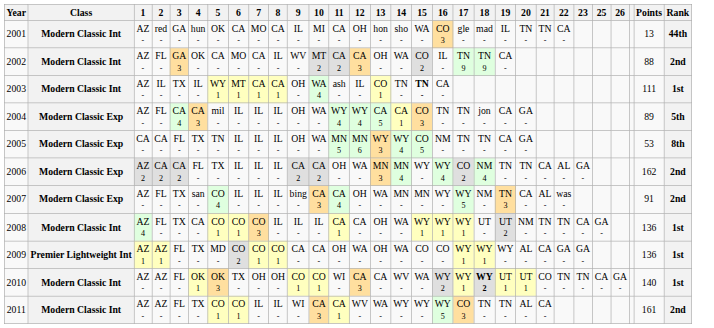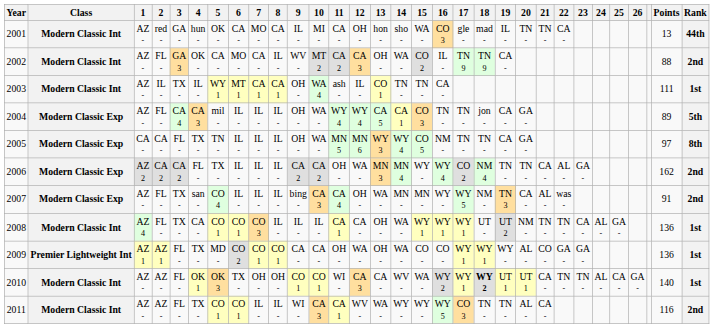 <table class="wikitable" style="text-align:center; font-size:95%">
 <tr>
 <th>Year</th>
 <th>Class</th>
 <th>1</th>
 <th>2</th>
 <th>3</th>
 <th>4</th>
 <th>5</th>
 <th>6</th>
 <th>7</th>
 <th>8</th>
 <th>9</th>
 <th>10</th>
 <th>11</th>
 <th>12</th>
 <th>13</th>
 <th>14</th>
 <th>15</th>
 <th>16</th>
 <th>17</th>
 <th>18</th>
 <th>19</th>
 <th>20</th>
 <th>21</th>
 <th>22</th>
 <th>23</th>
+<th>24</th>
 <th>25</th>
 <th>26</th>
 <th></th>
 <th>Points</th>
 <th>Rank</th>
 </tr>
 <tr>
 <td>2001</td>
 <th>Modern Classic Int</th>
 <td>AZ<br><small>-</small></td>
 <td>red<br><small>-</small></td>
 <td>GA<br><small>-</small></td>
 <td>hun<br><small>-</small></td>
 <td>OK<br><small>-</small></td>
 <td>CA<br><small>-</small></td>
 <td>MO<br><small>-</small></td>
 <td>CA<br><small>-</small></td>
 <td>IL<br><small>-</small></td>
 <td>MI<br><small>-</small></td>
 <td>CA<br><small>-</small></td>
 <td>OH<br><small>-</small></td>
 <td>hon<br><small>-</small></td>
 <td>sho<br><small>-</small></td>
 <td>WA<br><small>-</small></td>
 <td style="background:#FFDF9F;">CO<br><small>3</small></td>
 <td>gle<br><small>-</small></td>
 <td>mad<br><small>-</small></td>
 <td>IL<br><small>-</small></td>
 <td>TN<br><small>-</small></td>
 <td>TN<br><small>-</small></td>
 <td>CA<br><small>-</small></td>
+<td></td>
 <td></td>
 <td></td>
 <td></td>
 <td></td>
 <td>13</td>
 <th>44th</th>
 </tr>
 <tr>
 <td>2002</td>
 <th>Modern Classic Int</th>
 <td>AZ<br><small>-</small></td>
 <td>FL<br><small>-</small></td>
 <td style="background:#FFDF9F;">GA<br><small>3</small></td>
 <td>OK<br><small>-</small></td>
 <td>CA<br><small>-</small></td>
 <td>MO<br><small>-</small></td>
 <td>CA<br><small>-</small></td>
 <td>IL<br><small>-</small></td>
 <td>WV<br><small>-</small></td>
 <td style="background:#DFDFDF;">MT<br><small>2</small></td>
 <td style="background:#DFDFDF;">CA<br><small>2</small></td>
 <td style="background:#FFDF9F;">CA<br><small>3</small></td>
 <td>OH<br><small>-</small></td>
 <td>WA<br><small>-</small></td>
 <td style="background:#DFDFDF;">CO<br><small>2</small></td>
 <td>IL<br><small>-</small></td>
 <td style="background:#DFFFDF;">TN<br><small>9</small></td>
 <td style="background:#DFFFDF;">TN<br><small>9</small></td>
 <td>CA<br><small>-</small></td>
 <td></td>
 <td></td>
 <td></td>
 <td></td>
 <td></td>
 <td></td>
 <td></td>
+<td></td>
 <td>88</td>
 <th>2nd</th>
 </tr>
 <tr>
 <td>2003</td>
 <th>Modern Classic Int</th>
 <td>AZ<br><small>-</small></td>
 <td>IL<br><small>-</small></td>
 <td>TX<br><small>-</small></td>
 <td>IL<br><small>-</small></td>
 <td style="background:#FFFFBF;">WY<br><small>1</small></td>
 <td style="background:#FFFFBF;">MT<br><small>1</small></td>
 <td style="background:#FFFFBF;">CA<br><small>1</small></td>
 <td style="background:#FFFFBF;">CA<br><small>1</small></td>
 <td>OH<br><small>-</small></td>
 <td style="background:#DFFFDF;">WA<br><small>4</small></td>
 <td>ash<br><small>-</small></td>
 <td>IL<br><small>-</small></td>
 <td style="background:#FFFFBF;">CO<br><small>1</small></td>
 <td>TN<br><small>-</small></td>
-<td><strong>TN<br><small>-</small></strong></td>
+<td>TN<br><small>-</small></td>
 <td>CA<br><small>-</small></td>
+<td></td>
 <td></td>
 <td></td>
 <td></td>
 <td></td>
 <td></td>
 <td></td>
 <td></td>
 <td></td>
 <td></td>
 <td></td>
 <td>111</td>
 <th>1st</th>
 </tr>
 <tr>
 <td>2004</td>
 <th>Modern Classic Exp</th>
 <td>AZ<br><small>-</small></td>
 <td>FL<br><small>-</small></td>
 <td style="background:#DFFFDF;">CA<br><small>4</small></td>
 <td style="background:#FFDF9F;">CA<br><small>3</small></td>
 <td>mil<br><small>-</small></td>
 <td>IL<br><small>-</small></td>
 <td>IL<br><small>-</small></td>
 <td>IL<br><small>-</small></td>
 <td>OH<br><small>-</small></td>
 <td>WA<br><small>-</small></td>
 <td style="background:#DFFFDF;">WY<br><small>4</small></td>
 <td style="background:#DFFFDF;">WY<br><small>4</small></td>
 <td style="background:#DFFFDF;">CA<br><small>5</small></td>
 <td style="background:#FFFFBF;">CA<br><small>1</small></td>
 <td style="background:#FFDF9F;">CO<br><small>3</small></td>
 <td>TN<br><small>-</small></td>
 <td>TN<br><small>-</small></td>
 <td>jon<br><small>-</small></td>
 <td>CA<br><small>-</small></td>
 <td>GA<br><small>-</small></td>
 <td></td>
 <td></td>
 <td></td>
 <td></td>
 <td></td>
 <td></td>
+<td></td>
 <td>89</td>
 <th>5th</th>
 </tr>
 <tr>
 <td>2005</td>
 <th>Modern Classic Exp</th>
 <td>CA<br><small>-</small></td>
 <td>CA<br><small>-</small></td>
 <td>FL<br><small>-</small></td>
 <td>TX<br><small>-</small></td>
 <td>TN<br><small>-</small></td>
 <td>IL<br><small>-</small></td>
 <td>IL<br><small>-</small></td>
 <td>IL<br><small>-</small></td>
 <td>OH<br><small>-</small></td>
 <td>WA<br><small>-</small></td>
 <td style="background:#DFFFDF;">MN<br><small>5</small></td>
 <td style="background:#DFFFDF;">MN<br><small>6</small></td>
 <td style="background:#FFDF9F;">WY<br><small>3</small></td>
 <td style="background:#DFFFDF;">WY<br><small>4</small></td>
 <td style="background:#DFFFDF;">CO<br><small>5</small></td>
 <td>NM<br><small>-</small></td>
 <td>TN<br><small>-</small></td>
 <td>TN<br><small>-</small></td>
 <td>CA<br><small>-</small></td>
 <td>GA<br><small>-</small></td>
 <td></td>
 <td></td>
 <td></td>
 <td></td>
 <td></td>
 <td></td>
-<td>53</td>
+<td></td>
+<td>97</td>
 <th>8th</th>
 </tr>
 <tr>
 <td>2006</td>
 <th>Modern Classic Exp</th>
 <td style="background:#DFDFDF;">AZ<br><small>2</small></td>
 <td style="background:#DFDFDF;">CA<br><small>2</small></td>
 <td style="background:#DFDFDF;">CA<br><small>2</small></td>
 <td>FL<br><small>-</small></td>
 <td>TX<br><small>-</small></td>
 <td>IL<br><small>-</small></td>
 <td>IL<br><small>-</small></td>
 <td>IL<br><small>-</small></td>
 <td style="background:#DFDFDF;">CA<br><small>2</small></td>
 <td style="background:#DFDFDF;">CA<br><small>2</small></td>
 <td>OH<br><small>-</small></td>
 <td>WA<br><small>-</small></td>
 <td style="background:#FFDF9F;">MN<br><small>3</small></td>
 <td style="background:#DFFFDF;">MN<br><small>4</small></td>
 <td>WY<br><small>-</small></td>
 <td style="background:#DFFFDF;">WY<br><small>4</small></td>
 <td style="background:#DFDFDF;">CO<br><small>2</small></td>
 <td style="background:#DFFFDF;">NM<br><small>4</small></td>
 <td>TN<br><small>-</small></td>
 <td>TN<br><small>-</small></td>
 <td>CA<br><small>-</small></td>
 <td>AL<br><small>-</small></td>
 <td>GA<br><small>-</small></td>
+<td></td>
 <td></td>
 <td></td>
 <td></td>
 <td>162</td>
 <th>2nd</th>
 </tr>
 <tr>
 <td>2007</td>
 <th>Modern Classic Exp</th>
 <td>AZ<br><small>-</small></td>
 <td>FL<br><small>-</small></td>
 <td>TX<br><small>-</small></td>
 <td>san<br><small>-</small></td>
 <td style="background:#DFFFDF;">CO<br><small>4</small></td>
 <td>IL<br><small>-</small></td>
 <td>IL<br><small>-</small></td>
 <td>IL<br><small>-</small></td>
 <td>bing<br><small>-</small></td>
 <td style="background:#FFDF9F;">CA<br><small>3</small></td>
 <td style="background:#DFFFDF;">CA<br><small>4</small></td>
 <td>OH<br><small>-</small></td>
 <td>WA<br><small>-</small></td>
 <td>MN<br><small>-</small></td>
 <td>MN<br><small>-</small></td>
 <td>WY<br><small>-</small></td>
 <td style="background:#DFFFDF;">WY<br><small>5</small></td>
 <td>NM<br><small>-</small></td>
 <td style="background:#FFDF9F;">TN<br><small>3</small></td>
 <td>CA<br><small>-</small></td>
 <td>AL<br><small>-</small></td>
 <td>was<br><small>-</small></td>
 <td></td>
 <td></td>
 <td></td>
 <td></td>
+<td></td>
 <td>91</td>
 <th>2nd</th>
 </tr>
 <tr>
 <td>2008</td>
 <th>Modern Classic Int</th>
 <td style="background:#DFFFDF;">AZ<br><small>4</small></td>
 <td>FL<br><small>-</small></td>
 <td>TX<br><small>-</small></td>
 <td>CA<br><small>-</small></td>
 <td style="background:#FFFFBF;">CO<br><small>1</small></td>
 <td style="background:#FFFFBF;">CO<br><small>1</small></td>
 <td style="background:#FFDF9F;">CO<br><small>3</small></td>
 <td>IL<br><small>-</small></td>
 <td>IL<br><small>-</small></td>
 <td>IL<br><small>-</small></td>
 <td style="background:#FFFFBF;">CA<br><small>1</small></td>
 <td>CA<br><small>-</small></td>
 <td>OH<br><small>-</small></td>
 <td>WA<br><small>-</small></td>
 <td style="background:#FFFFBF;">WY<br><small>1</small></td>
 <td style="background:#FFFFBF;">WY<br><small>1</small></td>
 <td style="background:#FFFFBF;">WY<br><small>1</small></td>
 <td>UT<br><small>-</small></td>
 <td style="background:#DFDFDF;">UT<br><small>2</small></td>
 <td>NM<br><small>-</small></td>
 <td>TN<br><small>-</small></td>
 <td>TN<br><small>-</small></td>
 <td>CA<br><small>-</small></td>
+<td>AL<br><small>-</small></td>
 <td>GA<br><small>-</small></td>
 <td></td>
 <td></td>
 <td>136</td>
 <th>1st</th>
 </tr>
 <tr>
 <td>2009</td>
 <th>Premier Lightweight Int</th>
 <td style="background:#FFFFBF;">AZ<br><small>1</small></td>
 <td style="background:#FFFFBF;">AZ<br><small>1</small></td>
 <td>FL<br><small>-</small></td>
 <td>TX<br><small>-</small></td>
 <td>MD<br><small>-</small></td>
 <td style="background:#DFDFDF;">CO<br><small>2</small></td>
 <td style="background:#FFFFBF;">CO<br><small>1</small></td>
 <td style="background:#FFFFBF;">CO<br><small>1</small></td>
 <td>CA<br><small>-</small></td>
 <td>CA<br><small>-</small></td>
 <td>OH<br><small>-</small></td>
 <td>WA<br><small>-</small></td>
 <td>OH<br><small>-</small></td>
 <td>WA<br><small>-</small></td>
 <td>CO<br><small>-</small></td>
 <td>CO<br><small>-</small></td>
 <td style="background:#FFFFBF;">WY<br><small>1</small></td>
 <td style="background:#FFFFBF;">WY<br><small>1</small></td>
 <td>WY<br><small>-</small></td>
 <td>AL<br><small>-</small></td>
-<td>CA<br><small>-</small></td>
+<td>CO<br><small>-</small></td>
 <td>GA<br><small>-</small></td>
 <td>GA<br><small>-</small></td>
+<td></td>
 <td></td>
 <td></td>
 <td></td>
 <td>136</td>
 <th>1st</th>
 </tr>
 <tr>
 <td>2010</td>
 <th>Modern Classic Int</th>
 <td>AZ<br><small>-</small></td>
 <td>AZ<br><small>-</small></td>
 <td>FL<br><small>-</small></td>
 <td style="background:#FFFFBF;">OK<br><small>1</small></td>
 <td style="background:#FFDF9F;">OK<br><small>3</small></td>
 <td>TX<br><small>-</small></td>
 <td>OH<br><small>-</small></td>
 <td>OH<br><small>-</small></td>
 <td style="background:#FFFFBF;">CO<br><small>1</small></td>
 <td style="background:#FFFFBF;">CO<br><small>1</small></td>
 <td>WI<br><small>-</small></td>
 <td style="background:#FFDF9F;">CA<br><small>3</small></td>
 <td>CA<br><small>-</small></td>
 <td>WV<br><small>-</small></td>
 <td>WA<br><small>-</small></td>
 <td style="background:#DFDFDF;">WY<br><small>2</small></td>
 <td style="background:#FFFFBF;">WY<br><small>1</small></td>
 <td style="background:#DFDFDF;"><strong>WY<br><small>2</small></strong></td>
 <td style="background:#FFFFBF;">UT<br><small>1</small></td>
 <td style="background:#FFFFBF;">UT<br><small>1</small></td>
-<td>CO<br><small>-</small></td>
+<td>CA<br><small>-</small></td>
 <td>TN<br><small>-</small></td>
 <td>TN<br><small>-</small></td>
+<td>AL<br><small>-</small></td>
 <td>CA<br><small>-</small></td>
 <td>GA<br><small>-</small></td>
 <td></td>
 <td>140</td>
 <th>1st</th>
 </tr>
 <tr>
 <td>2011</td>
 <th>Modern Classic Int</th>
 <td>AZ<br><small>-</small></td>
 <td>AZ<br><small>-</small></td>
 <td>FL<br><small>-</small></td>
 <td>TX<br><small>-</small></td>
 <td style="background:#FFFFBF;">CO<br><small>1</small></td>
 <td style="background:#FFFFBF;">CO<br><small>1</small></td>
 <td>IL<br><small>-</small></td>
 <td>IL<br><small>-</small></td>
 <td>WI<br><small>-</small></td>
 <td style="background:#FFDF9F;">CA<br><small>3</small></td>
 <td style="background:#FFFFBF;">CA<br><small>1</small></td>
 <td>WV<br><small>-</small></td>
 <td>WA<br><small>-</small></td>
 <td>WY<br><small>-</small></td>
 <td>WY<br><small>-</small></td>
 <td style="background:#DFFFDF;">WY<br><small>5</small></td>
 <td style="background:#FFDF9F;">CO<br><small>3</small></td>
 <td>TN<br><small>-</small></td>
 <td>TN<br><small>-</small></td>
 <td>AL<br><small>-</small></td>
 <td>CA<br><small>-</small></td>
 <td></td>
 <td></td>
 <td></td>
 <td></td>
 <td></td>
-<td>161</td>
+<td></td>
+<td>116</td>
 <th>2nd</th>
 </tr>
 </table>
